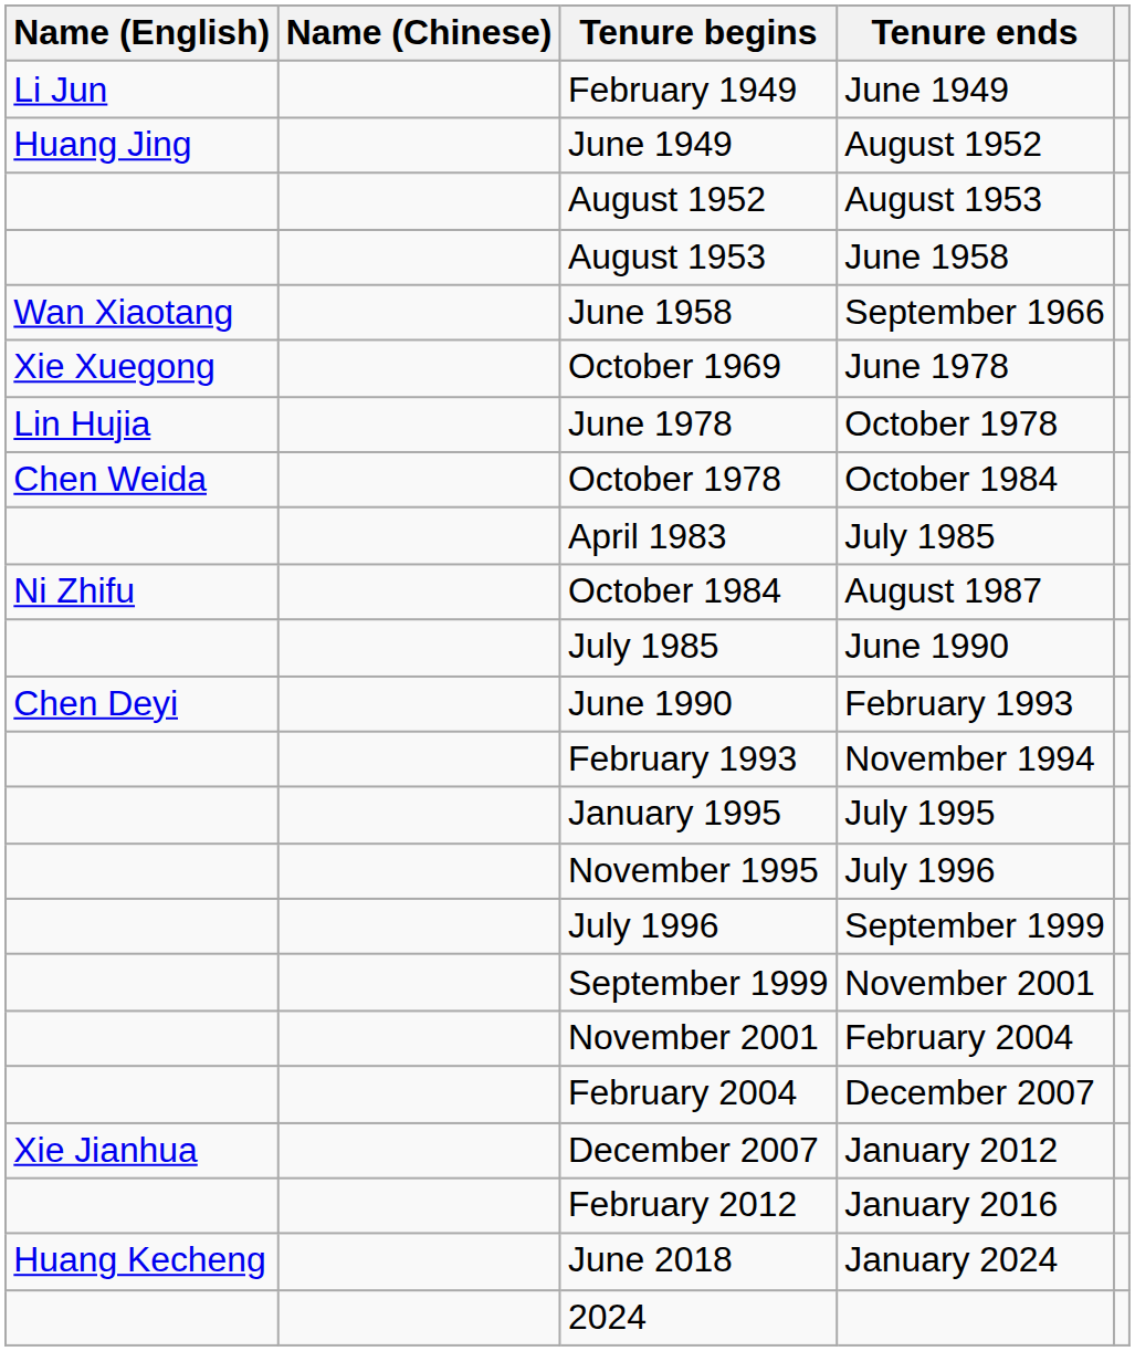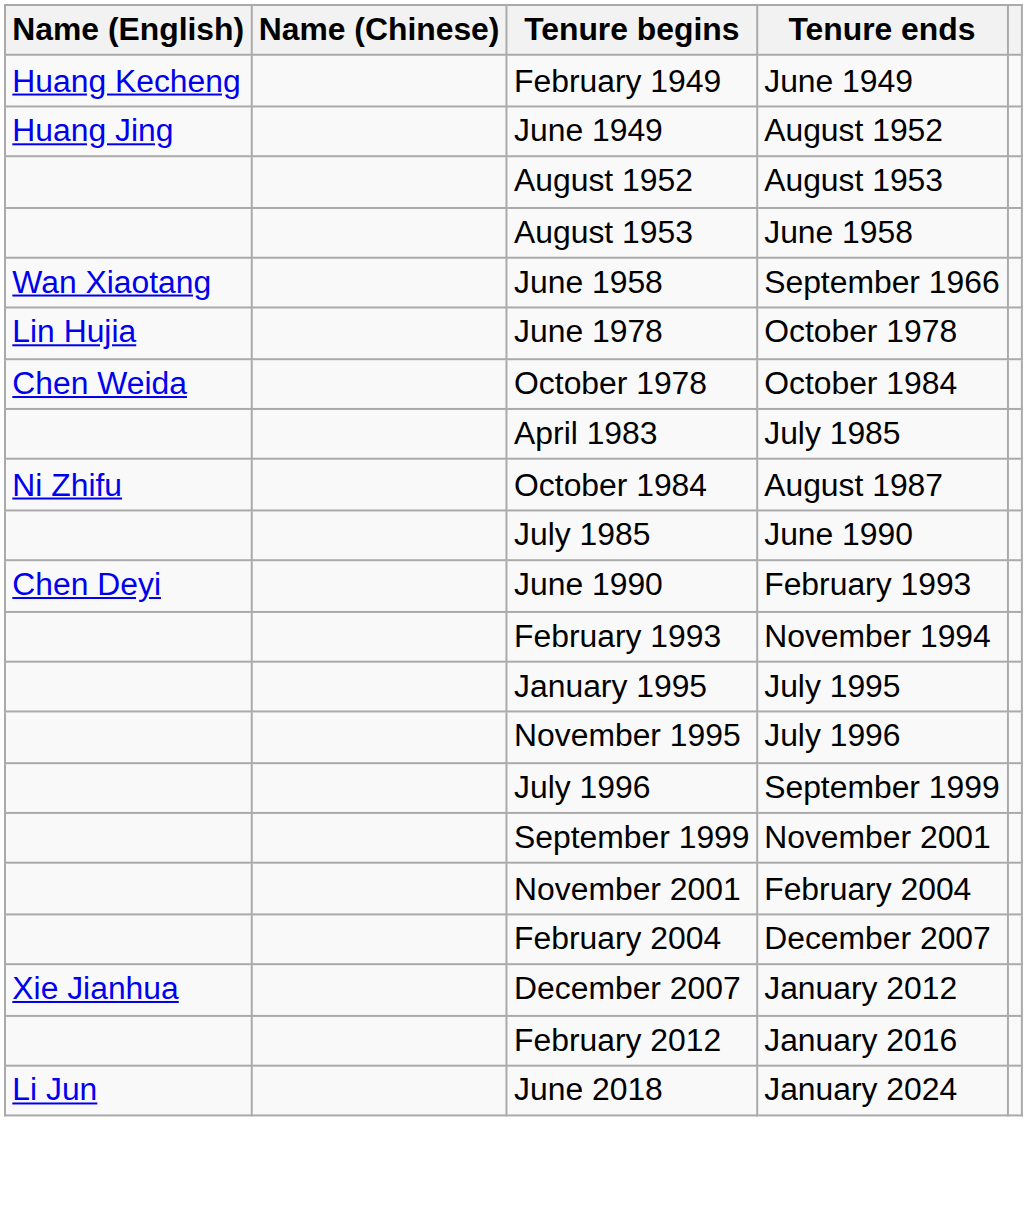 <table class="wikitable">
 <tr>
 <th>Name (English)</th>
 <th>Name (Chinese)</th>
 <th>Tenure begins</th>
 <th>Tenure ends</th>
 <th></th>
 </tr>
 <tr>
-<td><a href='#'>Li Jun</a></td>
+<td><a href='#'>Huang Kecheng</a></td>
 <td></td>
 <td>February 1949</td>
 <td>June 1949</td>
 <td></td>
 </tr>
 <tr>
 <td><a href='#'>Huang Jing</a></td>
 <td></td>
 <td>June 1949</td>
 <td>August 1952</td>
 <td></td>
 </tr>
 <tr>
 <td></td>
 <td></td>
 <td>August 1952</td>
 <td>August 1953</td>
 <td></td>
 </tr>
 <tr>
 <td></td>
 <td></td>
 <td>August 1953</td>
 <td>June 1958</td>
 <td></td>
 </tr>
 <tr>
 <td><a href='#'>Wan Xiaotang</a></td>
 <td></td>
 <td>June 1958</td>
 <td>September 1966</td>
-<td></td>
-</tr>
-<tr>
-<td><a href='#'>Xie Xuegong</a></td>
-<td></td>
-<td>October 1969</td>
-<td>June 1978</td>
 <td></td>
 </tr>
 <tr>
 <td><a href='#'>Lin Hujia</a></td>
 <td></td>
 <td>June 1978</td>
 <td>October 1978</td>
 <td></td>
 </tr>
 <tr>
 <td><a href='#'>Chen Weida</a></td>
 <td></td>
 <td>October 1978</td>
 <td>October 1984</td>
 <td></td>
 </tr>
 <tr>
 <td></td>
 <td></td>
 <td>April 1983</td>
 <td>July 1985</td>
 <td></td>
 </tr>
 <tr>
 <td><a href='#'>Ni Zhifu</a></td>
 <td></td>
 <td>October 1984</td>
 <td>August 1987</td>
 <td></td>
 </tr>
 <tr>
 <td></td>
 <td></td>
 <td>July 1985</td>
 <td>June 1990</td>
 <td></td>
 </tr>
 <tr>
 <td><a href='#'>Chen Deyi</a></td>
 <td></td>
 <td>June 1990</td>
 <td>February 1993</td>
 <td></td>
 </tr>
 <tr>
 <td></td>
 <td></td>
 <td>February 1993</td>
 <td>November 1994</td>
 <td></td>
 </tr>
 <tr>
 <td></td>
 <td></td>
 <td>January 1995</td>
 <td>July 1995</td>
 <td></td>
 </tr>
 <tr>
 <td></td>
 <td></td>
 <td>November 1995</td>
 <td>July 1996</td>
 <td></td>
 </tr>
 <tr>
 <td></td>
 <td></td>
 <td>July 1996</td>
 <td>September 1999</td>
 <td></td>
 </tr>
 <tr>
 <td></td>
 <td></td>
 <td>September 1999</td>
 <td>November 2001</td>
 <td></td>
 </tr>
 <tr>
 <td></td>
 <td></td>
 <td>November 2001</td>
 <td>February 2004</td>
 <td></td>
 </tr>
 <tr>
 <td></td>
 <td></td>
 <td>February 2004</td>
 <td>December 2007</td>
 <td></td>
 </tr>
 <tr>
 <td><a href='#'>Xie Jianhua</a></td>
 <td></td>
 <td>December 2007</td>
 <td>January 2012</td>
 <td></td>
 </tr>
 <tr>
 <td></td>
 <td></td>
 <td>February 2012</td>
 <td>January 2016</td>
 <td></td>
 </tr>
 <tr>
-<td><a href='#'>Huang Kecheng</a></td>
+<td><a href='#'>Li Jun</a></td>
 <td></td>
 <td>June 2018</td>
 <td>January 2024</td>
 <td></td>
 </tr>
-<tr>
-<td></td>
-<td></td>
-<td>2024</td>
-<td></td>
-<td></td>
-</tr>
 </table>
